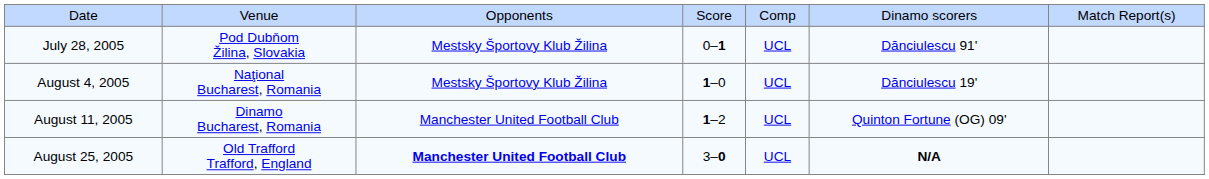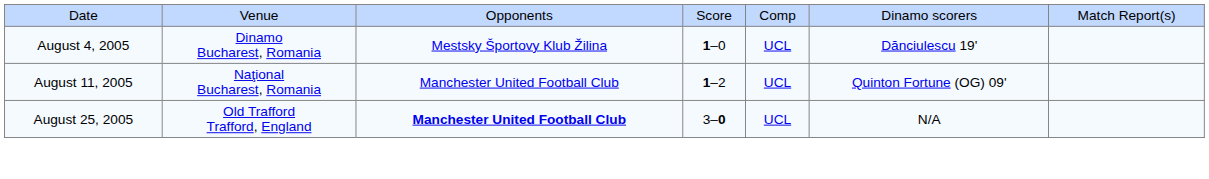 <table border=1 style="border-collapse:collapse; font-size:90%;" cellpadding=3 cellspacing=0 width=100%>
 <tr bgcolor=#C1D8FF align=center>
 <td>Date</td>
 <td>Venue</td>
 <td>Opponents</td>
 <td>Score</td>
 <td>Comp</td>
 <td>Dinamo scorers</td>
 <td>Match Report(s)</td>
 </tr>
 <tr align=center bgcolor=#F5FAFF>
-<td>July 28, 2005</td>
-<td><a href='#'>Pod Dubňom</a><br><a href='#'>Žilina</a>, <a href='#'>Slovakia</a></td>
-<td><a href='#'>Mestsky Športovy Klub Žilina</a></td>
-<td>0–<strong>1</strong></td>
-<td><a href='#'>UCL</a></td>
-<td><a href='#'>Dănciulescu</a> 91'</td>
-<td></td>
-</tr>
-<tr align=center bgcolor=#F5FAFF>
 <td>August 4, 2005</td>
-<td><a href='#'>Naţional</a><br><a href='#'>Bucharest</a>, <a href='#'>Romania</a></td>
+<td><a href='#'>Dinamo</a><br><a href='#'>Bucharest</a>, <a href='#'>Romania</a></td>
 <td><a href='#'>Mestsky Športovy Klub Žilina</a></td>
 <td><strong>1</strong>–0</td>
 <td><a href='#'>UCL</a></td>
 <td><a href='#'>Dănciulescu</a> 19'</td>
 <td></td>
 </tr>
 <tr align=center bgcolor=#F5FAFF>
 <td>August 11, 2005</td>
-<td><a href='#'>Dinamo</a><br><a href='#'>Bucharest</a>, <a href='#'>Romania</a></td>
+<td><a href='#'>Naţional</a><br><a href='#'>Bucharest</a>, <a href='#'>Romania</a></td>
 <td><a href='#'>Manchester United Football Club</a></td>
 <td><strong>1</strong>–2</td>
 <td><a href='#'>UCL</a></td>
 <td><a href='#'>Quinton Fortune</a> (OG) 09'</td>
 <td></td>
 </tr>
 <tr align=center bgcolor=#F5FAFF>
 <td>August 25, 2005</td>
 <td><a href='#'>Old Trafford</a><br><a href='#'>Trafford</a>, <a href='#'>England</a></td>
 <td><strong><a href='#'>Manchester United Football Club</a></strong></td>
 <td>3–<strong>0</strong></td>
 <td><a href='#'>UCL</a></td>
-<td><strong>N/A</strong></td>
+<td>N/A</td>
 <td></td>
 </tr>
 </table>
